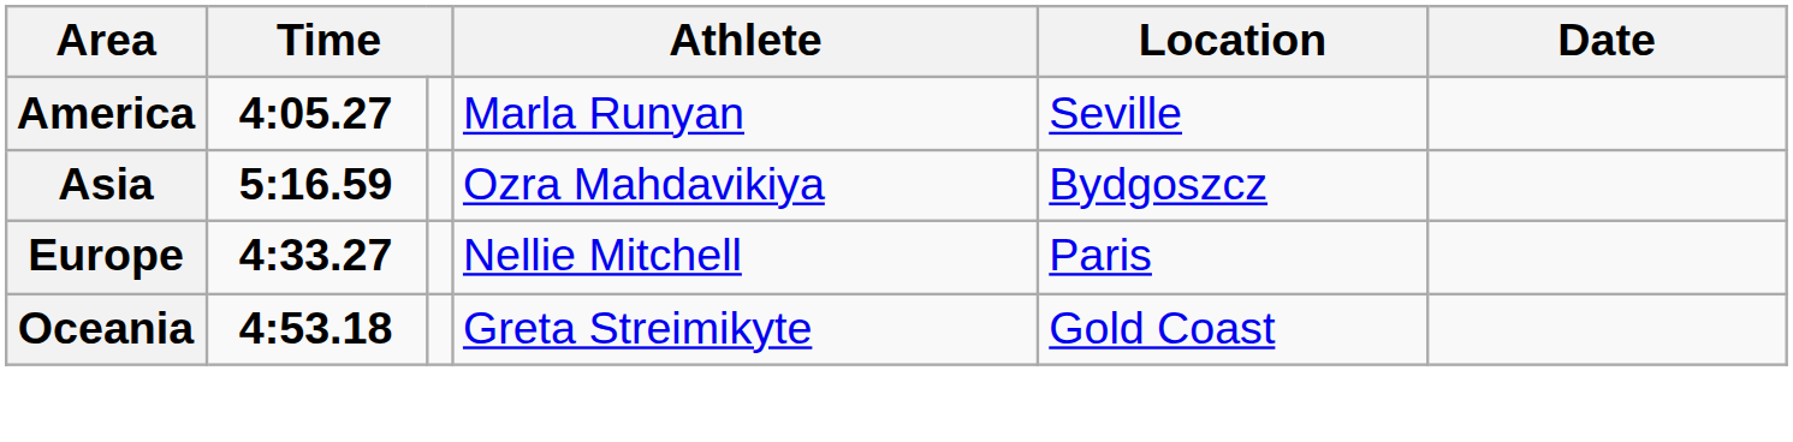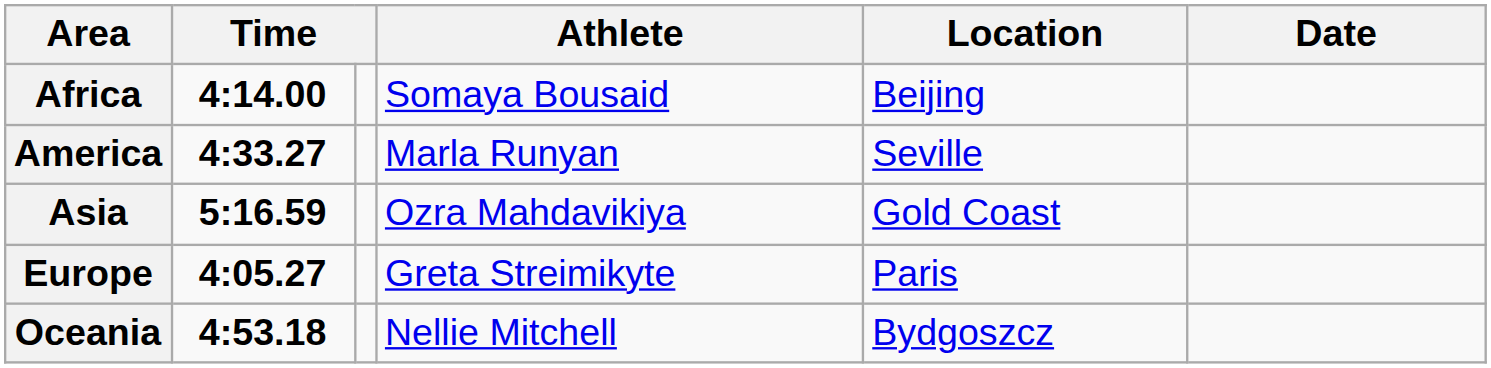 <table class="wikitable">
 <tr>
 <th width="45">Area</th>
 <th width="80" colspan="2">Time</th>
 <th width="200">Athlete</th>
 <th width="130">Location</th>
 <th width="120">Date</th>
 </tr>
 <tr>
+<th>Africa</th>
+<td align="center"><strong>4:14.00</strong></td>
+<td align="center"></td>
+<td> <a href='#'>Somaya Bousaid</a></td>
+<td> <a href='#'>Beijing</a></td>
+<td align="right"></td>
+</tr>
+<tr>
 <th>America</th>
-<td align="center"><strong>4:05.27</strong></td>
+<td align="center"><strong>4:33.27</strong></td>
 <td align="center"><strong></strong></td>
 <td> <a href='#'>Marla Runyan</a></td>
 <td> <a href='#'>Seville</a></td>
 <td align="right"></td>
 </tr>
 <tr>
 <th>Asia</th>
 <td align="center"><strong>5:16.59</strong></td>
 <td align="center"></td>
 <td> <a href='#'>Ozra Mahdavikiya</a></td>
-<td> <a href='#'>Bydgoszcz</a></td>
+<td> <a href='#'>Gold Coast</a></td>
 <td align="right"></td>
 </tr>
 <tr>
 <th>Europe</th>
-<td align="center"><strong>4:33.27</strong></td>
+<td align="center"><strong>4:05.27</strong></td>
 <td align="center"></td>
-<td> <a href='#'>Nellie Mitchell</a></td>
+<td> <a href='#'>Greta Streimikyte</a></td>
 <td> <a href='#'>Paris</a></td>
 <td align="right"></td>
 </tr>
 <tr>
 <th>Oceania</th>
 <td align="center"><strong>4:53.18</strong></td>
 <td align="center"></td>
-<td> <a href='#'>Greta Streimikyte</a></td>
-<td> <a href='#'>Gold Coast</a></td>
+<td> <a href='#'>Nellie Mitchell</a></td>
+<td> <a href='#'>Bydgoszcz</a></td>
 <td align="right"></td>
 </tr>
 </table>
